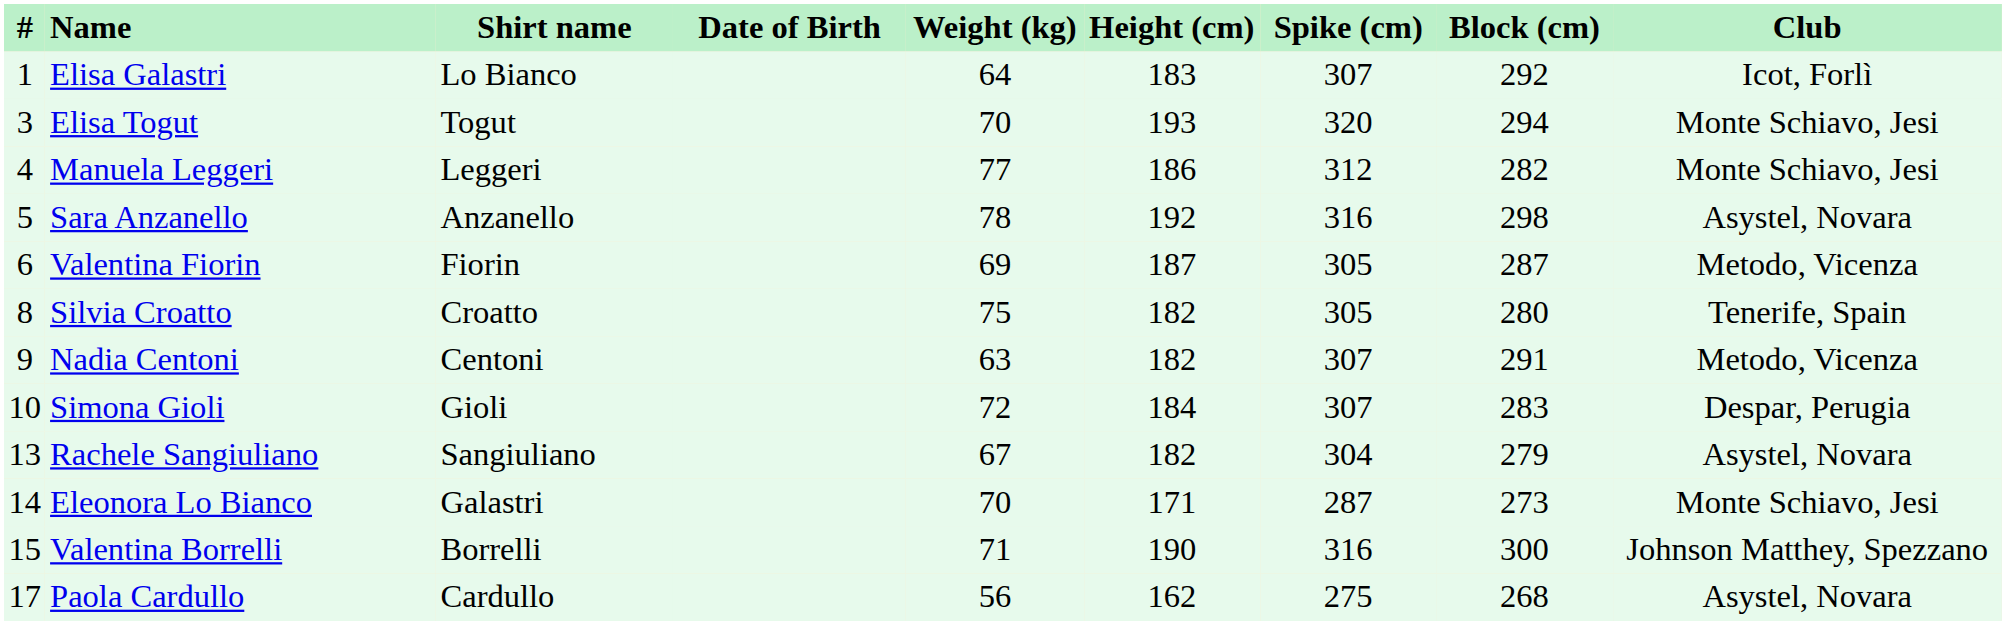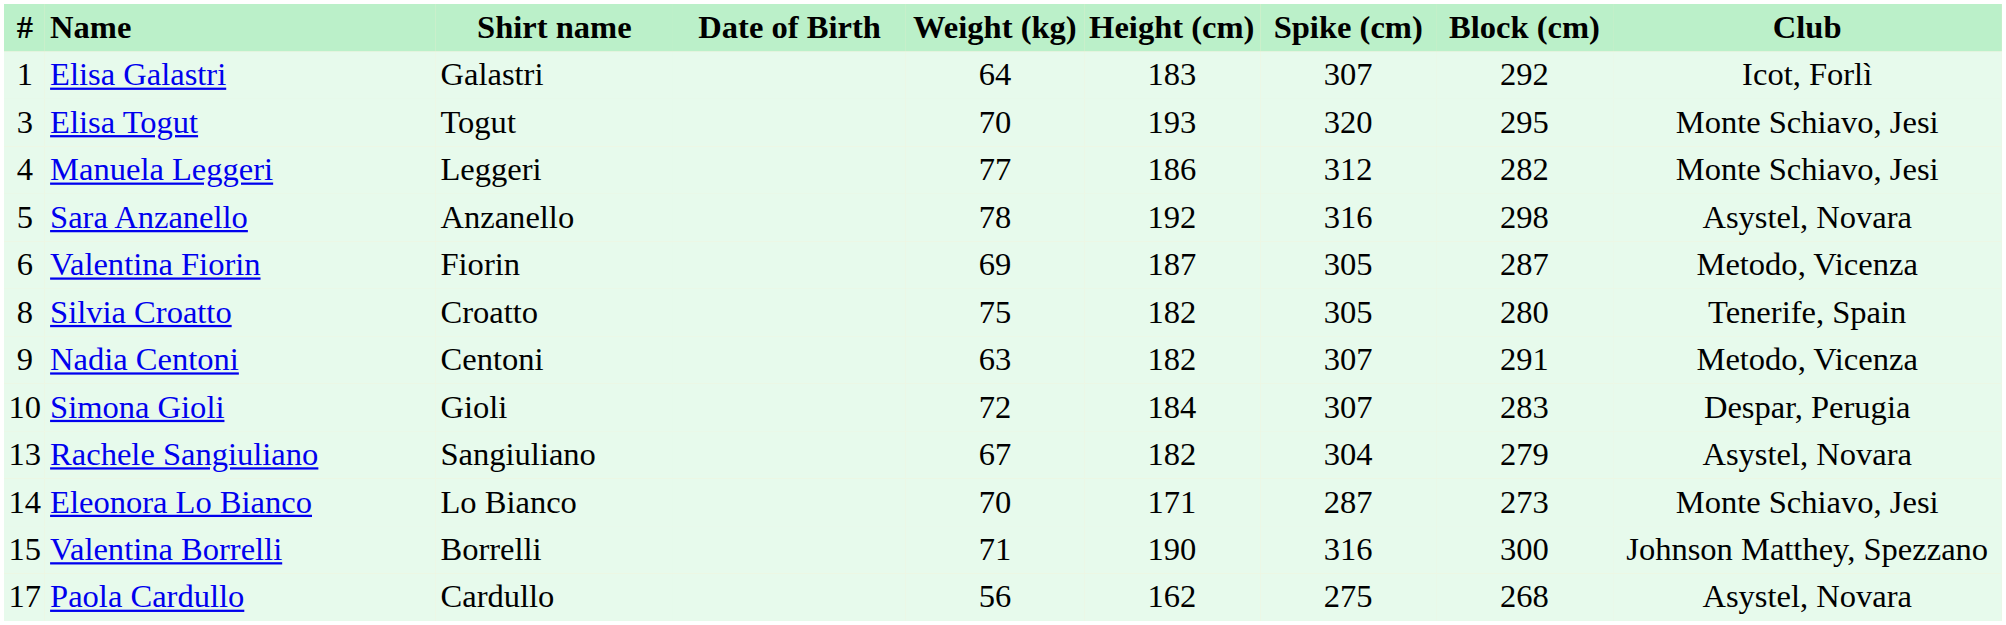 <table border=0 cellpadding=2 cellspacing=0  |- bgcolor=#FFECCE style="text-align:center; font-size:90%; width:100%">
 <tr bgcolor=#BBF0C9>
 <th>#</th>
 <th align=left width=20%>Name</th>
 <th width=12%>Shirt name</th>
 <th width=12%>Date of Birth</th>
 <th width=9%>Weight (kg)</th>
 <th width=9%>Height (cm)</th>
 <th width=9%>Spike (cm)</th>
 <th width=9%>Block (cm)</th>
 <th width=20%>Club</th>
 </tr>
 <tr bgcolor=#E7FAEC>
 <td>1</td>
 <td align=left><a href='#'>Elisa Galastri</a></td>
-<td align=left>Lo Bianco</td>
+<td align=left>Galastri</td>
 <td align=right></td>
 <td>64</td>
 <td>183</td>
 <td>307</td>
 <td>292</td>
 <td>Icot, Forlì</td>
 </tr>
 <tr bgcolor=#E7FAEC>
 <td>3</td>
 <td align=left><a href='#'>Elisa Togut</a></td>
 <td align=left>Togut</td>
 <td align=right></td>
 <td>70</td>
 <td>193</td>
 <td>320</td>
-<td>294</td>
+<td>295</td>
 <td>Monte Schiavo, Jesi</td>
 </tr>
 <tr bgcolor=#E7FAEC>
 <td>4</td>
 <td align=left><a href='#'>Manuela Leggeri</a></td>
 <td align=left>Leggeri</td>
 <td align=right></td>
 <td>77</td>
 <td>186</td>
 <td>312</td>
 <td>282</td>
 <td>Monte Schiavo, Jesi</td>
 </tr>
 <tr bgcolor=#E7FAEC>
 <td>5</td>
 <td align=left><a href='#'>Sara Anzanello</a></td>
 <td align=left>Anzanello</td>
 <td align=right></td>
 <td>78</td>
 <td>192</td>
 <td>316</td>
 <td>298</td>
 <td>Asystel, Novara</td>
 </tr>
 <tr bgcolor=#E7FAEC>
 <td>6</td>
 <td align=left><a href='#'>Valentina Fiorin</a></td>
 <td align=left>Fiorin</td>
 <td align=right></td>
 <td>69</td>
 <td>187</td>
 <td>305</td>
 <td>287</td>
 <td>Metodo, Vicenza</td>
 </tr>
 <tr bgcolor=#E7FAEC>
 <td>8</td>
 <td align=left><a href='#'>Silvia Croatto</a></td>
 <td align=left>Croatto</td>
 <td align=right></td>
 <td>75</td>
 <td>182</td>
 <td>305</td>
 <td>280</td>
 <td>Tenerife, Spain</td>
 </tr>
 <tr bgcolor=#E7FAEC>
 <td>9</td>
 <td align=left><a href='#'>Nadia Centoni</a></td>
 <td align=left>Centoni</td>
 <td align=right></td>
 <td>63</td>
 <td>182</td>
 <td>307</td>
 <td>291</td>
 <td>Metodo, Vicenza</td>
 </tr>
 <tr bgcolor=#E7FAEC>
 <td>10</td>
 <td align=left><a href='#'>Simona Gioli</a></td>
 <td align=left>Gioli</td>
 <td align=right></td>
 <td>72</td>
 <td>184</td>
 <td>307</td>
 <td>283</td>
 <td>Despar, Perugia</td>
 </tr>
 <tr bgcolor=#E7FAEC>
 <td>13</td>
 <td align=left><a href='#'>Rachele Sangiuliano</a></td>
 <td align=left>Sangiuliano</td>
 <td align=right></td>
 <td>67</td>
 <td>182</td>
 <td>304</td>
 <td>279</td>
 <td>Asystel, Novara</td>
 </tr>
 <tr bgcolor=#E7FAEC>
 <td>14</td>
 <td align=left><a href='#'>Eleonora Lo Bianco</a></td>
-<td align=left>Galastri</td>
+<td align=left>Lo Bianco</td>
 <td align=right></td>
 <td>70</td>
 <td>171</td>
 <td>287</td>
 <td>273</td>
 <td>Monte Schiavo, Jesi</td>
 </tr>
 <tr bgcolor=#E7FAEC>
 <td>15</td>
 <td align=left><a href='#'>Valentina Borrelli</a></td>
 <td align=left>Borrelli</td>
 <td align=right></td>
 <td>71</td>
 <td>190</td>
 <td>316</td>
 <td>300</td>
 <td>Johnson Matthey, Spezzano</td>
 </tr>
 <tr bgcolor=#E7FAEC>
 <td>17</td>
 <td align=left><a href='#'>Paola Cardullo</a></td>
 <td align=left>Cardullo</td>
 <td align=right></td>
 <td>56</td>
 <td>162</td>
 <td>275</td>
 <td>268</td>
 <td>Asystel, Novara</td>
 </tr>
 </table>
